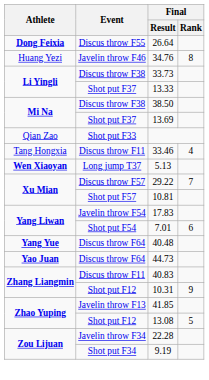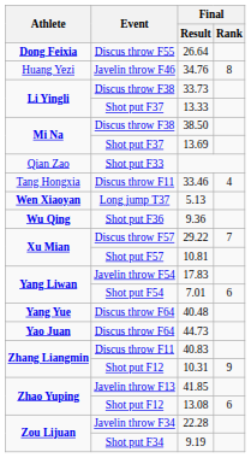 <table class=wikitable style="text-align: center; font-size:90%">
 <tr>
 <th rowspan="2">Athlete</th>
 <th rowspan="2">Event</th>
 <th colspan="2">Final</th>
 </tr>
 <tr>
 <th>Result</th>
 <th>Rank</th>
 </tr>
 <tr>
 <td><strong><a href='#'>Dong Feixia</a></strong></td>
 <td><a href='#'>Discus throw F55</a></td>
 <td>26.64</td>
 <td></td>
 </tr>
 <tr>
 <td><a href='#'>Huang Yezi</a></td>
 <td><a href='#'>Javelin throw F46</a></td>
 <td>34.76</td>
 <td>8</td>
 </tr>
 <tr>
 <td rowspan=2><strong><a href='#'>Li Yingli</a></strong></td>
 <td><a href='#'>Discus throw F38</a></td>
 <td>33.73</td>
 <td></td>
 </tr>
 <tr>
 <td><a href='#'>Shot put F37</a></td>
 <td>13.33</td>
 <td></td>
 </tr>
 <tr>
 <td rowspan=2><strong><a href='#'>Mi Na</a></strong></td>
 <td><a href='#'>Discus throw F38</a></td>
 <td>38.50</td>
 <td></td>
 </tr>
 <tr>
 <td><a href='#'>Shot put F37</a></td>
 <td>13.69</td>
 <td></td>
 </tr>
 <tr>
 <td><a href='#'>Qian Zao</a></td>
 <td><a href='#'>Shot put F33</a></td>
 <td colspan=2></td>
 </tr>
 <tr>
 <td><a href='#'>Tang Hongxia</a></td>
 <td><a href='#'>Discus throw F11</a></td>
 <td>33.46</td>
 <td>4</td>
 </tr>
 <tr>
 <td><strong><a href='#'>Wen Xiaoyan</a></strong></td>
 <td><a href='#'>Long jump T37</a></td>
 <td>5.13</td>
 <td></td>
 </tr>
 <tr>
+<td><strong><a href='#'>Wu Qing</a></strong></td>
+<td><a href='#'>Shot put F36</a></td>
+<td>9.36</td>
+<td></td>
+</tr>
+<tr>
 <td rowspan=2><strong><a href='#'>Xu Mian</a></strong></td>
 <td><a href='#'>Discus throw F57</a></td>
 <td>29.22</td>
 <td>7</td>
 </tr>
 <tr>
 <td><a href='#'>Shot put F57</a></td>
 <td>10.81</td>
 <td></td>
 </tr>
 <tr>
 <td rowspan=2><strong><a href='#'>Yang Liwan</a></strong></td>
 <td><a href='#'>Javelin throw F54</a></td>
 <td>17.83</td>
 <td></td>
 </tr>
 <tr>
 <td><a href='#'>Shot put F54</a></td>
 <td>7.01</td>
 <td>6</td>
 </tr>
 <tr>
 <td><strong><a href='#'>Yang Yue</a></strong></td>
 <td><a href='#'>Discus throw F64</a></td>
 <td>40.48</td>
 <td></td>
 </tr>
 <tr>
 <td><strong><a href='#'>Yao Juan</a></strong></td>
 <td><a href='#'>Discus throw F64</a></td>
 <td>44.73 </td>
 <td></td>
 </tr>
 <tr>
 <td rowspan=2><strong><a href='#'>Zhang Liangmin</a></strong></td>
 <td><a href='#'>Discus throw F11</a></td>
 <td>40.83</td>
 <td></td>
 </tr>
 <tr>
 <td><a href='#'>Shot put F12</a></td>
 <td>10.31</td>
 <td>9</td>
 </tr>
 <tr>
 <td rowspan=2><strong><a href='#'>Zhao Yuping</a></strong></td>
 <td><a href='#'>Javelin throw F13</a></td>
 <td>41.85</td>
 <td></td>
 </tr>
 <tr>
 <td><a href='#'>Shot put F12</a></td>
 <td>13.08</td>
-<td>5</td>
+<td>6</td>
 </tr>
 <tr>
 <td rowspan=2><strong><a href='#'>Zou Lijuan</a></strong></td>
 <td><a href='#'>Javelin throw F34</a></td>
 <td>22.28 </td>
 <td></td>
 </tr>
 <tr>
 <td><a href='#'>Shot put F34</a></td>
 <td>9.19</td>
 <td></td>
 </tr>
 </table>
